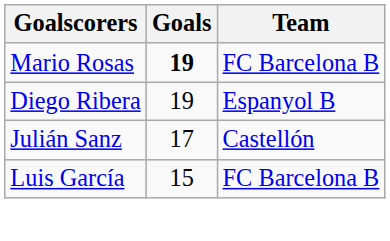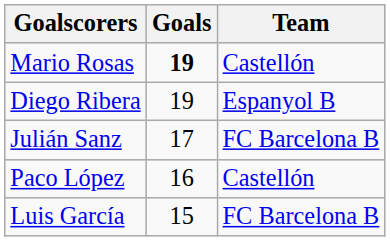 <table class="wikitable sortable">
 <tr>
 <th>Goalscorers</th>
 <th>Goals</th>
 <th>Team</th>
 </tr>
 <tr>
 <td> <a href='#'>Mario Rosas</a></td>
 <td align=center><strong>19</strong></td>
-<td><a href='#'>FC Barcelona B</a></td>
+<td><a href='#'>Castellón</a></td>
 </tr>
 <tr>
 <td> <a href='#'>Diego Ribera</a></td>
 <td align=center>19</td>
 <td><a href='#'>Espanyol B</a></td>
 </tr>
 <tr>
 <td> <a href='#'>Julián Sanz</a></td>
 <td align=center>17</td>
+<td><a href='#'>FC Barcelona B</a></td>
+</tr>
+<tr>
+<td> <a href='#'>Paco López</a></td>
+<td align=center>16</td>
 <td><a href='#'>Castellón</a></td>
 </tr>
 <tr>
 <td> <a href='#'>Luis García</a></td>
 <td align=center>15</td>
 <td><a href='#'>FC Barcelona B</a></td>
 </tr>
 </table>
